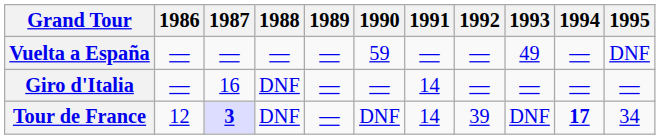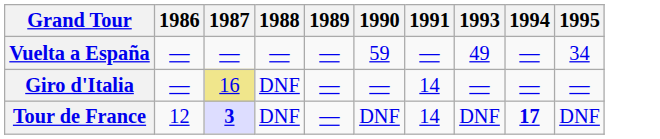 <table class="wikitable plainrowheaders">
 <tr>
 <th scope="col"><a href='#'>Grand Tour</a></th>
 <th scope="col">1986</th>
 <th scope="col">1987</th>
 <th scope="col">1988</th>
 <th scope="col">1989</th>
 <th scope="col">1990</th>
 <th scope="col">1991</th>
-<th scope="col">1992</th>
 <th scope="col">1993</th>
 <th scope="col">1994</th>
 <th scope="col">1995</th>
 </tr>
 <tr style="text-align:center;">
 <th scope="row"> <a href='#'>Vuelta a España</a></th>
 <td><a href='#'>—</a></td>
 <td><a href='#'>—</a></td>
 <td><a href='#'>—</a></td>
 <td><a href='#'>—</a></td>
 <td><a href='#'>59</a></td>
 <td><a href='#'>—</a></td>
-<td><a href='#'>—</a></td>
 <td><a href='#'>49</a></td>
 <td><a href='#'>—</a></td>
-<td><a href='#'>DNF</a></td>
+<td><a href='#'>34</a></td>
 </tr>
 <tr style="text-align:center;">
 <th scope="row"> <a href='#'>Giro d'Italia</a></th>
 <td><a href='#'>—</a></td>
-<td><a href='#'>16</a></td>
+<td style="background: khaki;"><a href='#'>16</a></td>
 <td><a href='#'>DNF</a></td>
 <td><a href='#'>—</a></td>
 <td><a href='#'>—</a></td>
 <td><a href='#'>14</a></td>
-<td><a href='#'>—</a></td>
 <td><a href='#'>—</a></td>
 <td><a href='#'>—</a></td>
 <td><a href='#'>—</a></td>
 </tr>
 <tr style="text-align:center;">
 <th scope="row"> <a href='#'>Tour de France</a></th>
 <td><a href='#'>12</a></td>
 <td style="background:#ddf;"><strong><a href='#'>3</a></strong></td>
 <td><a href='#'>DNF</a></td>
 <td><a href='#'>—</a></td>
 <td><a href='#'>DNF</a></td>
 <td><a href='#'>14</a></td>
-<td><a href='#'>39</a></td>
 <td><a href='#'>DNF</a></td>
 <td><strong><a href='#'>17</a></strong></td>
-<td><a href='#'>34</a></td>
+<td><a href='#'>DNF</a></td>
 </tr>
 </table>
